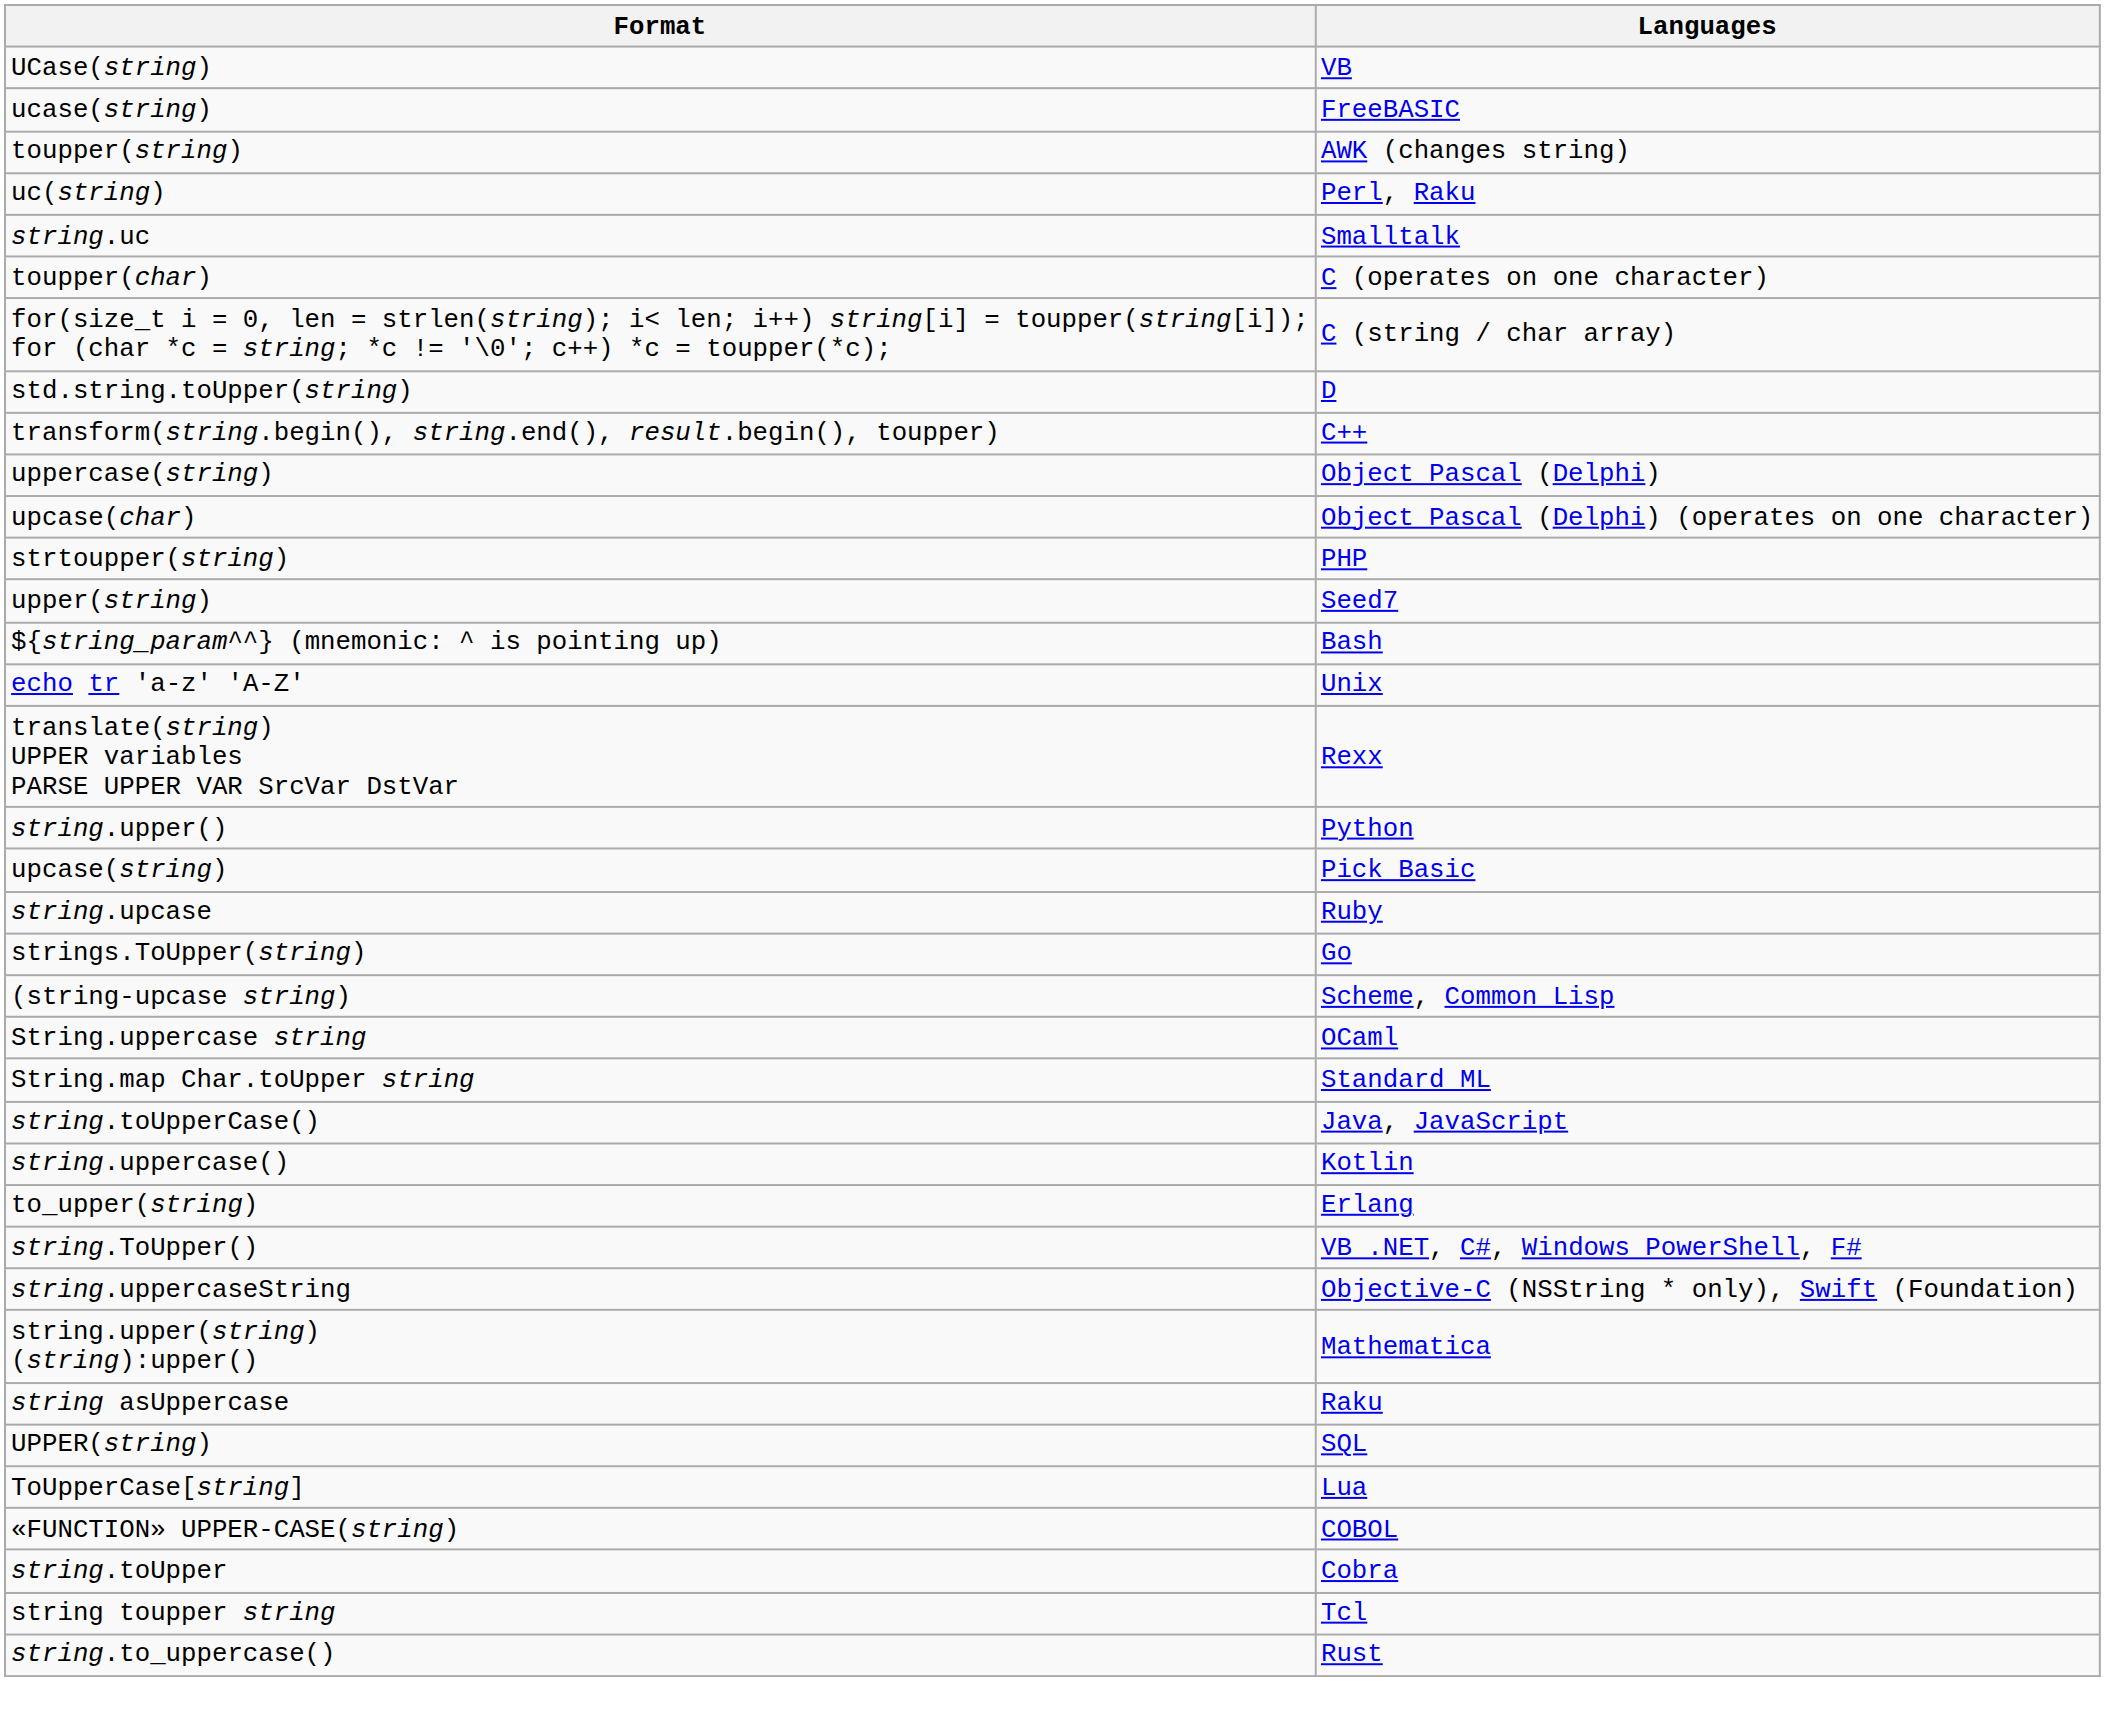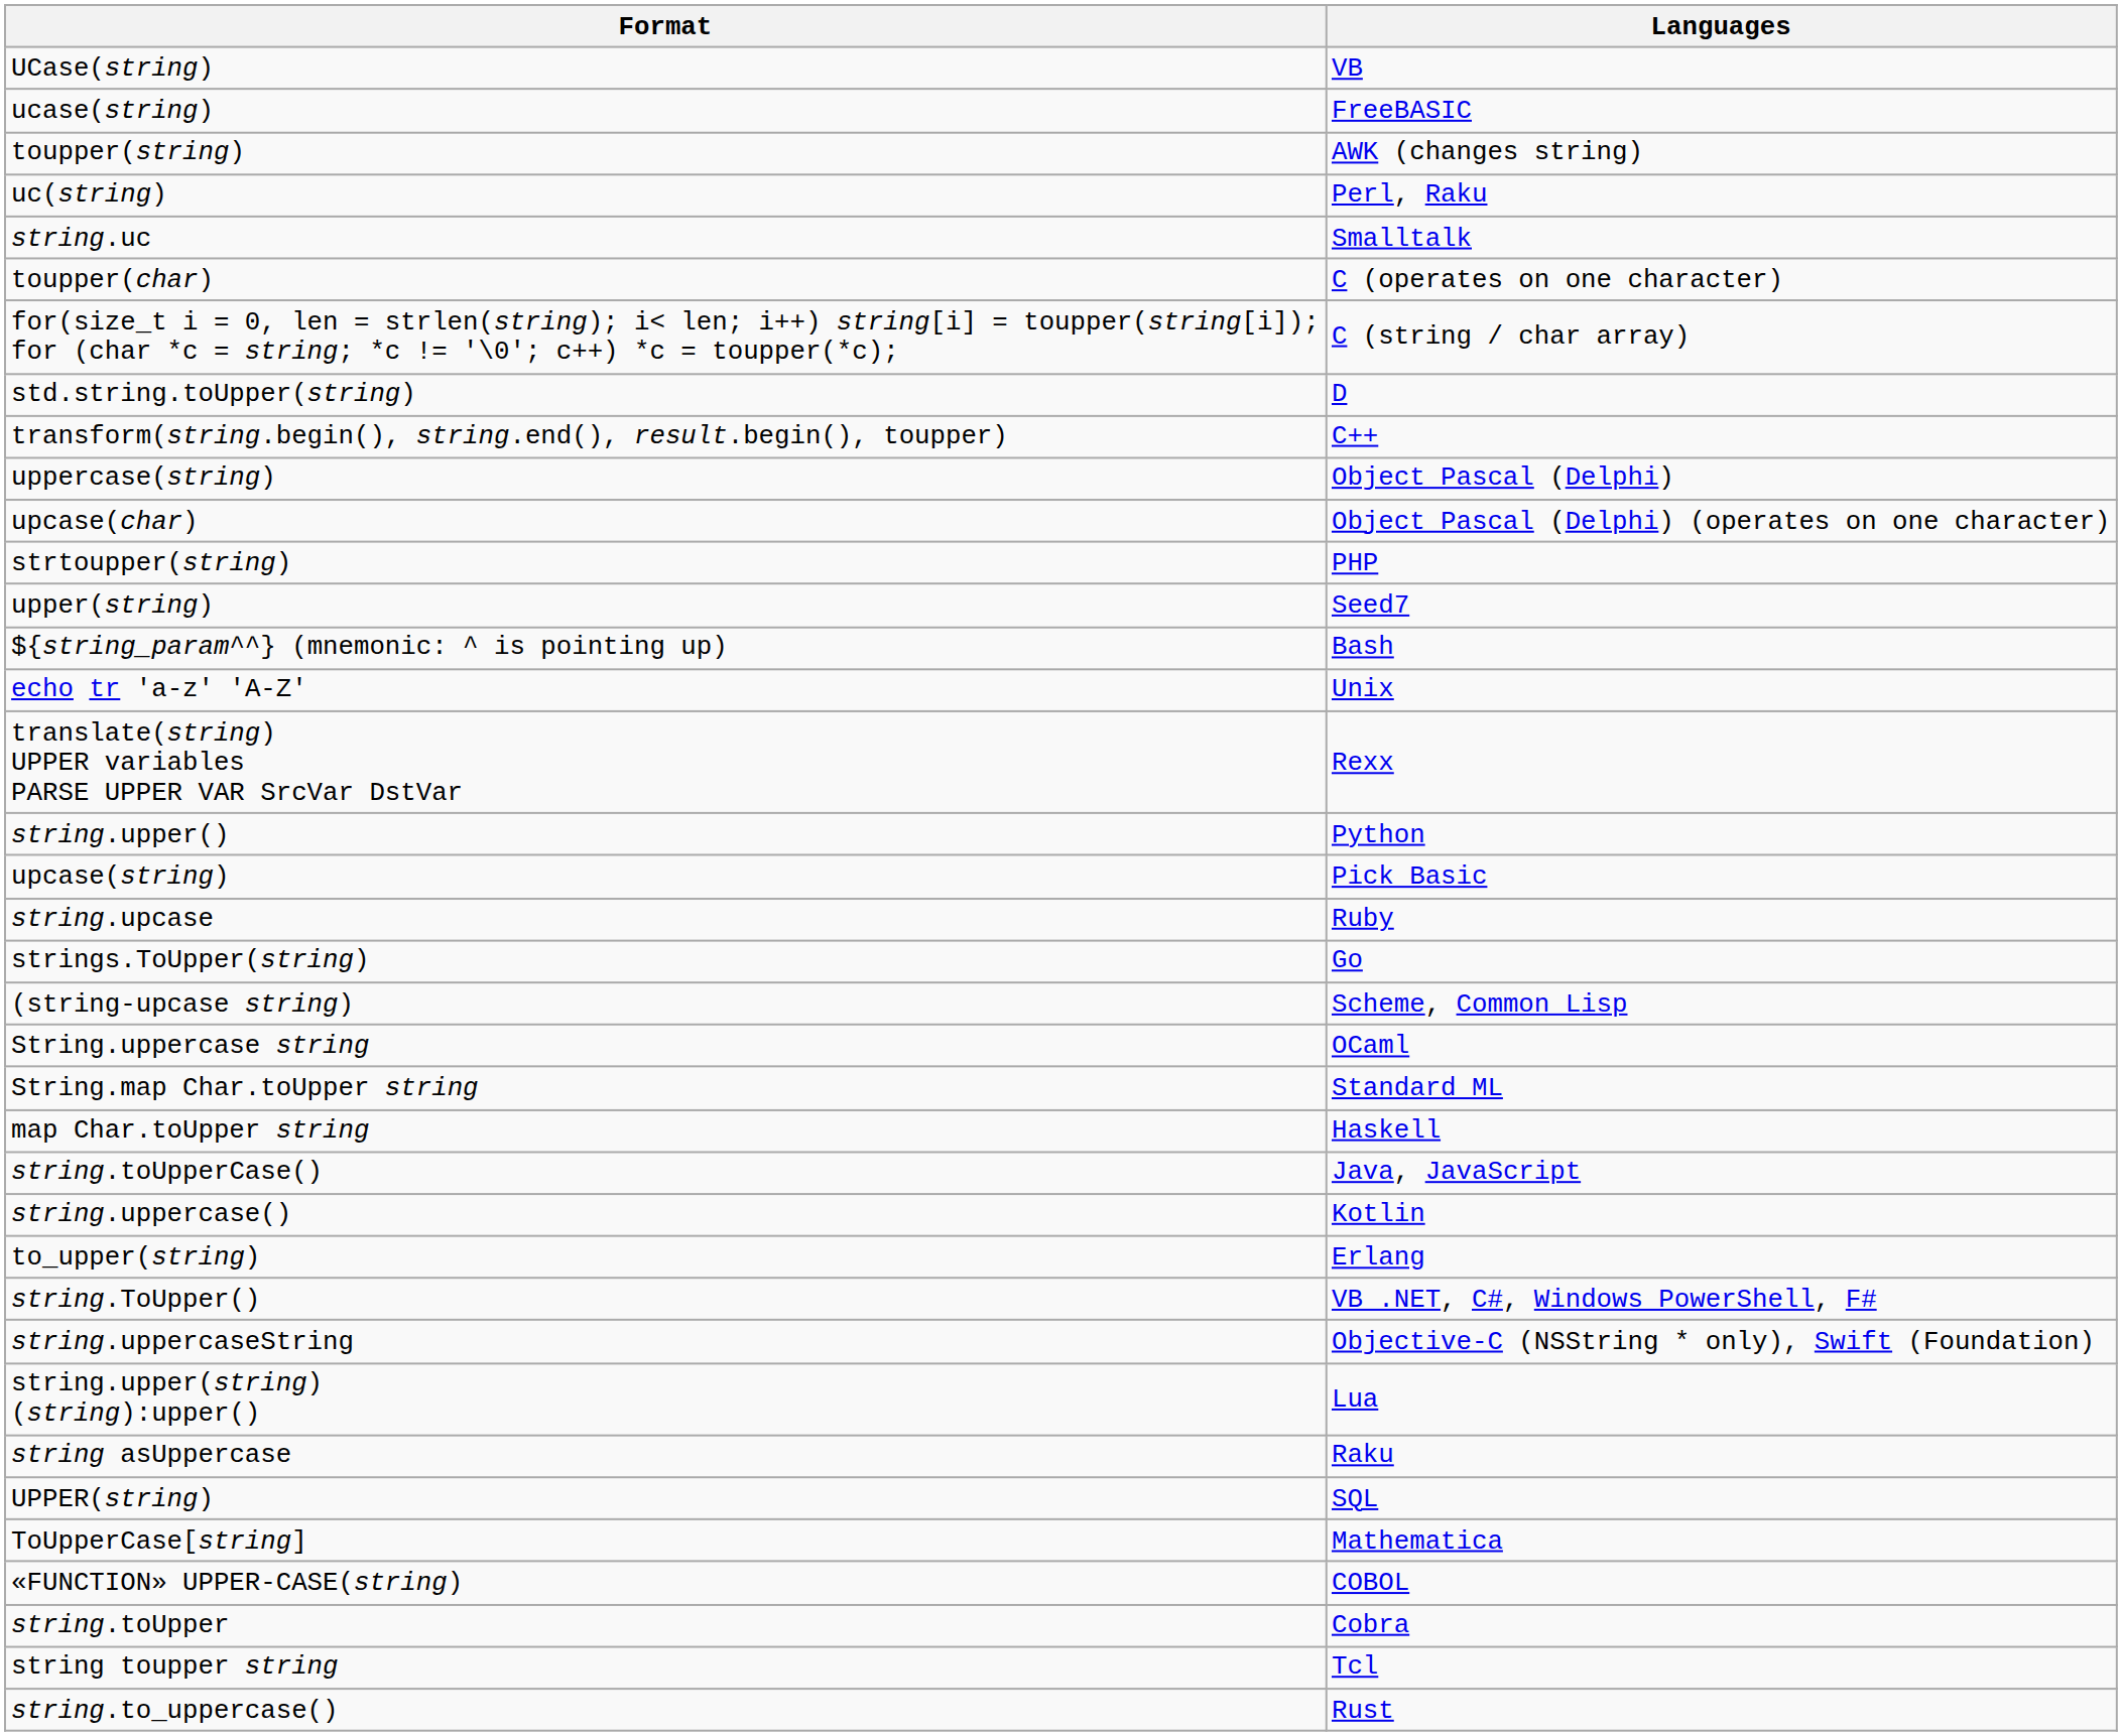 <table class="wikitable sortable">
 <tr style="text-align:left;">
 <th>Format</th>
 <th>Languages</th>
 </tr>
 <tr>
 <td><code>UCase(<em>string</em>)</code></td>
 <td><a href='#'>VB</a></td>
 </tr>
 <tr>
 <td><code>ucase(<em>string</em>)</code></td>
 <td><a href='#'>FreeBASIC</a></td>
 </tr>
 <tr>
 <td><code>toupper(<em>string</em>)</code></td>
 <td><a href='#'>AWK</a> (changes string)</td>
 </tr>
 <tr>
 <td><code>uc(<em>string</em>)</code></td>
 <td><a href='#'>Perl</a>, <a href='#'>Raku</a></td>
 </tr>
 <tr>
 <td><code><em>string</em>.uc</code></td>
 <td><a href='#'>Smalltalk</a></td>
 </tr>
 <tr>
 <td><code>toupper(<em>char</em>)</code></td>
 <td><a href='#'>C</a> (operates on one character)</td>
 </tr>
 <tr>
 <td><code>for(size_t i = 0, len = strlen(<em>string</em>); i< len; i++) <em>string</em>[i] = toupper(<em>string</em>[i]);</code><br><code>for (char *c = <em>string</em>; *c != '\0'; c++) *c = toupper(*c);</code></td>
 <td><a href='#'>C</a> (string / char array)</td>
 </tr>
 <tr>
 <td><code>std.string.toUpper(<em>string</em>)</code></td>
 <td><a href='#'>D</a></td>
 </tr>
 <tr>
 <td><code>transform(<em>string</em>.begin(), <em>string</em>.end(), <em>result</em>.begin(), toupper)</code></td>
 <td><a href='#'>C++</a></td>
 </tr>
 <tr>
 <td><code>uppercase(<em>string</em>)</code></td>
 <td><a href='#'>Object Pascal</a> (<a href='#'>Delphi</a>)</td>
 </tr>
 <tr>
 <td><code>upcase(<em>char</em>)</code></td>
 <td><a href='#'>Object Pascal</a> (<a href='#'>Delphi</a>) (operates on one character)</td>
 </tr>
 <tr>
 <td><code>strtoupper(<em>string</em>)</code></td>
 <td><a href='#'>PHP</a></td>
 </tr>
 <tr>
 <td><code>upper(<em>string</em>)</code></td>
 <td><a href='#'>Seed7</a></td>
 </tr>
 <tr>
 <td><code>${<em>string_param</em>^^}</code> (mnemonic: ^ is pointing up)</td>
 <td><a href='#'>Bash</a></td>
 </tr>
 <tr>
 <td><code><a href='#'>echo</a> <a href='#'>tr</a> 'a-z' 'A-Z'</code></td>
 <td><a href='#'>Unix</a></td>
 </tr>
 <tr>
 <td><code>translate(<em>string</em>)</code><br><code>UPPER variables</code><br><code>PARSE UPPER VAR  SrcVar DstVar</code></td>
 <td><a href='#'>Rexx</a></td>
 </tr>
 <tr>
 <td><code><em>string</em>.upper()</code></td>
 <td><a href='#'>Python</a></td>
 </tr>
 <tr>
 <td><code>upcase(<em>string</em>)</code></td>
 <td><a href='#'>Pick Basic</a></td>
 </tr>
 <tr>
 <td><code><em>string</em>.upcase</code></td>
 <td><a href='#'>Ruby</a></td>
 </tr>
 <tr>
 <td><code>strings.ToUpper(<em>string</em>)</code></td>
 <td><a href='#'>Go</a></td>
 </tr>
 <tr>
 <td><code>(string-upcase <em>string</em>)</code></td>
 <td><a href='#'>Scheme</a>, <a href='#'>Common Lisp</a></td>
 </tr>
 <tr>
 <td><code>String.uppercase <em>string</em></code></td>
 <td><a href='#'>OCaml</a></td>
 </tr>
 <tr>
 <td><code>String.map Char.toUpper <em>string</em></code></td>
 <td><a href='#'>Standard ML</a></td>
 </tr>
 <tr>
+<td><code>map Char.toUpper <em>string</em></code></td>
+<td><a href='#'>Haskell</a></td>
+</tr>
+<tr>
 <td><code><em>string</em>.toUpperCase()</code></td>
 <td><a href='#'>Java</a>, <a href='#'>JavaScript</a></td>
 </tr>
 <tr>
 <td><code><em>string</em>.uppercase()</code></td>
 <td><a href='#'>Kotlin</a></td>
 </tr>
 <tr>
 <td><code>to_upper(<em>string</em>)</code></td>
 <td><a href='#'>Erlang</a></td>
 </tr>
 <tr>
 <td><code><em>string</em>.ToUpper()</code></td>
 <td><a href='#'>VB .NET</a>, <a href='#'>C#</a>, <a href='#'>Windows PowerShell</a>, <a href='#'>F#</a></td>
 </tr>
 <tr>
 <td><code><em>string</em>.uppercaseString</code></td>
 <td><a href='#'>Objective-C</a> (<code>NSString *</code> only), <a href='#'>Swift</a> (Foundation)</td>
 </tr>
 <tr>
 <td><code>string.upper(<em>string</em>)</code><br><code>(<em>string</em>):upper()</code></td>
-<td><a href='#'>Mathematica</a></td>
+<td><a href='#'>Lua</a></td>
 </tr>
 <tr>
 <td><code><em>string</em> asUppercase</code></td>
 <td><a href='#'>Raku</a></td>
 </tr>
 <tr>
 <td><code>UPPER(<em>string</em>)</code></td>
 <td><a href='#'>SQL</a></td>
 </tr>
 <tr>
 <td><code>ToUpperCase[<em>string</em>]</code></td>
-<td><a href='#'>Lua</a></td>
+<td><a href='#'>Mathematica</a></td>
 </tr>
 <tr>
 <td><code>«FUNCTION» UPPER-CASE(<em>string</em>)</code></td>
 <td><a href='#'>COBOL</a></td>
 </tr>
 <tr>
 <td><code><em>string</em>.toUpper</code></td>
 <td><a href='#'>Cobra</a></td>
 </tr>
 <tr>
 <td><code>string toupper <em>string</em></code></td>
 <td><a href='#'>Tcl</a></td>
 </tr>
 <tr>
 <td><code><em>string</em>.to_uppercase()</code></td>
 <td><a href='#'>Rust</a></td>
 </tr>
 </table>
